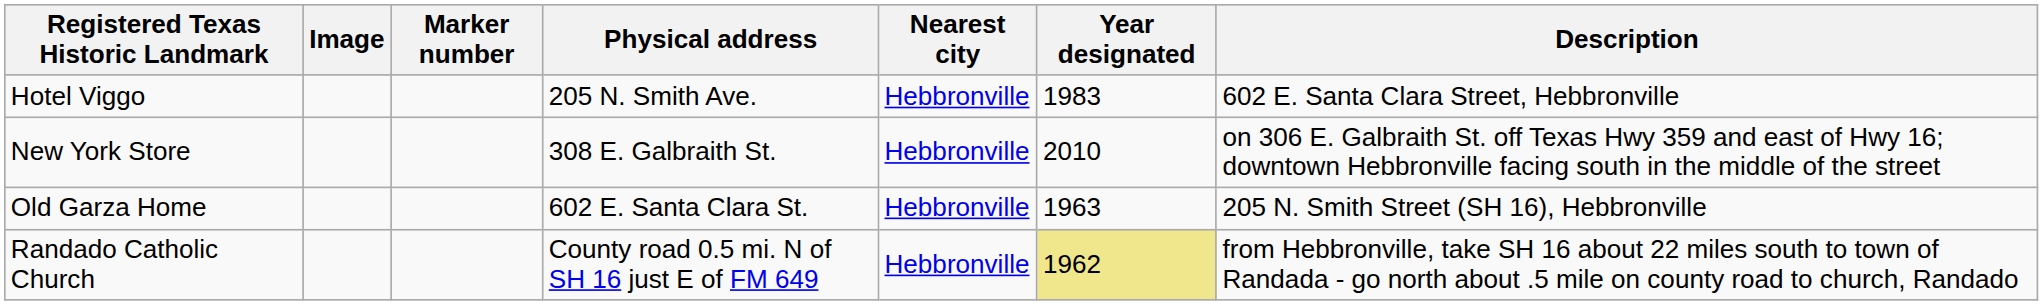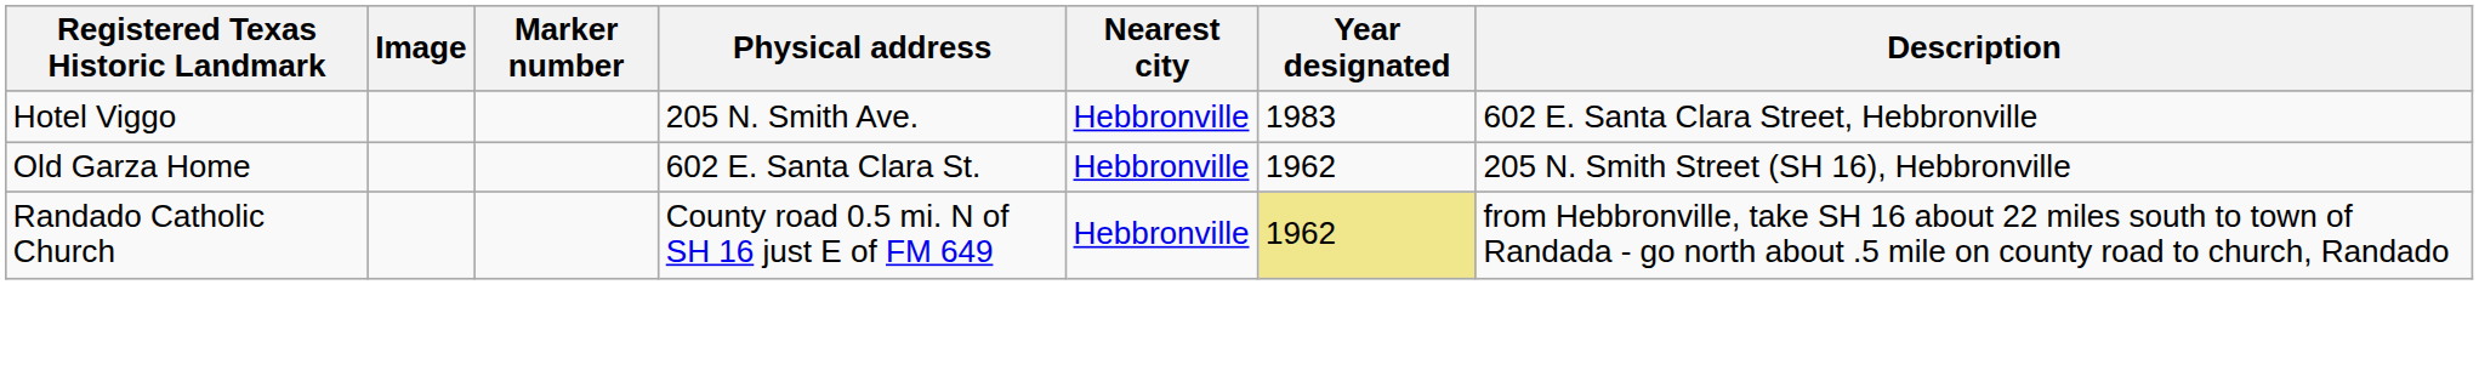 <table class="wikitable sortable">
 <tr>
 <th>Registered Texas Historic Landmark</th>
 <th>Image</th>
 <th>Marker number</th>
 <th>Physical address</th>
 <th>Nearest city</th>
 <th>Year designated</th>
 <th>Description</th>
 </tr>
 <tr>
 <td>Hotel Viggo</td>
 <td></td>
 <td></td>
 <td>205 N. Smith Ave.<br></td>
 <td><a href='#'>Hebbronville</a></td>
 <td>1983</td>
 <td>602 E. Santa Clara Street, Hebbronville</td>
 </tr>
 <tr>
-<td>New York Store</td>
-<td></td>
-<td></td>
-<td>308 E. Galbraith St.<br></td>
-<td><a href='#'>Hebbronville</a></td>
-<td>2010</td>
-<td>on 306 E. Galbraith St. off Texas Hwy 359 and east of Hwy 16; downtown Hebbronville facing south in the middle of the street</td>
-</tr>
-<tr>
 <td>Old Garza Home</td>
 <td></td>
 <td></td>
 <td>602 E. Santa Clara St.<br></td>
 <td><a href='#'>Hebbronville</a></td>
-<td>1963</td>
+<td>1962</td>
 <td>205 N. Smith Street (SH 16), Hebbronville</td>
 </tr>
 <tr>
 <td>Randado Catholic Church</td>
 <td></td>
 <td></td>
 <td>County road 0.5 mi. N of <a href='#'>SH 16</a> just E of <a href='#'>FM 649</a><br></td>
 <td><a href='#'>Hebbronville</a></td>
 <td style="background: khaki;">1962</td>
 <td>from Hebbronville, take SH 16 about 22 miles south to town of Randada - go north about .5 mile on county road to church, Randado</td>
 </tr>
 </table>
